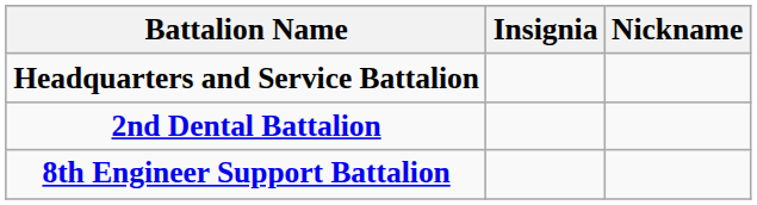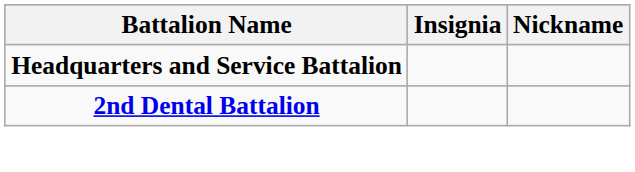 <table class="wikitable sortable" style="margin:1em auto; text-align:center;">
 <tr bgcolor="#CCCCCC">
 <th><strong>Battalion Name</strong></th>
 <th><strong>Insignia</strong></th>
 <th><strong>Nickname</strong></th>
 </tr>
 <tr>
 <td><strong>Headquarters and Service Battalion</strong></td>
 <td></td>
 <td></td>
 </tr>
 <tr>
 <td><strong><a href='#'>2nd Dental Battalion</a></strong></td>
 <td></td>
 <td></td>
 </tr>
-<tr>
-<td><strong><a href='#'>8th Engineer Support Battalion</a></strong></td>
-<td></td>
-<td></td>
-</tr>
 </table>
